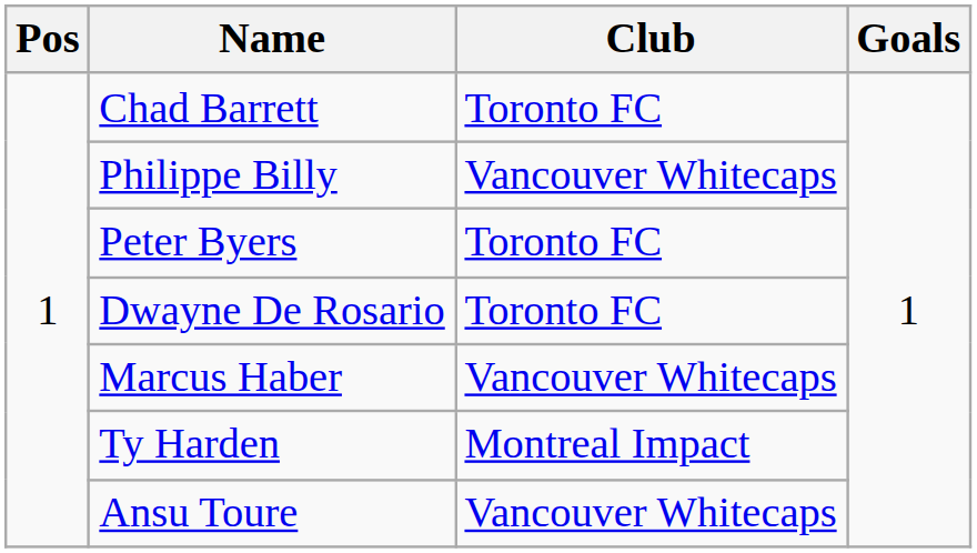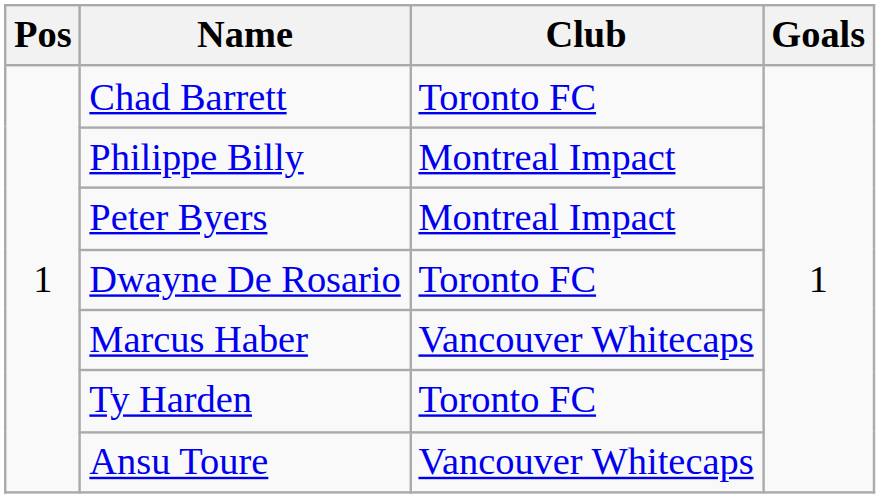 <table class="wikitable">
 <tr>
 <th>Pos</th>
 <th>Name</th>
 <th>Club</th>
 <th>Goals</th>
 </tr>
 <tr>
 <td rowspan=7 align=center>1</td>
 <td> <a href='#'>Chad Barrett</a></td>
 <td><a href='#'>Toronto FC</a></td>
 <td rowspan=7 align=center>1</td>
 </tr>
 <tr>
 <td> <a href='#'>Philippe Billy</a></td>
-<td><a href='#'>Vancouver Whitecaps</a></td>
+<td><a href='#'>Montreal Impact</a></td>
 </tr>
 <tr>
 <td> <a href='#'>Peter Byers</a></td>
-<td><a href='#'>Toronto FC</a></td>
+<td><a href='#'>Montreal Impact</a></td>
 </tr>
 <tr>
 <td> <a href='#'>Dwayne De Rosario</a></td>
 <td><a href='#'>Toronto FC</a></td>
 </tr>
 <tr>
 <td> <a href='#'>Marcus Haber</a></td>
 <td><a href='#'>Vancouver Whitecaps</a></td>
 </tr>
 <tr>
 <td> <a href='#'>Ty Harden</a></td>
-<td><a href='#'>Montreal Impact</a></td>
+<td><a href='#'>Toronto FC</a></td>
 </tr>
 <tr>
 <td> <a href='#'>Ansu Toure</a></td>
 <td><a href='#'>Vancouver Whitecaps</a></td>
 </tr>
 </table>
